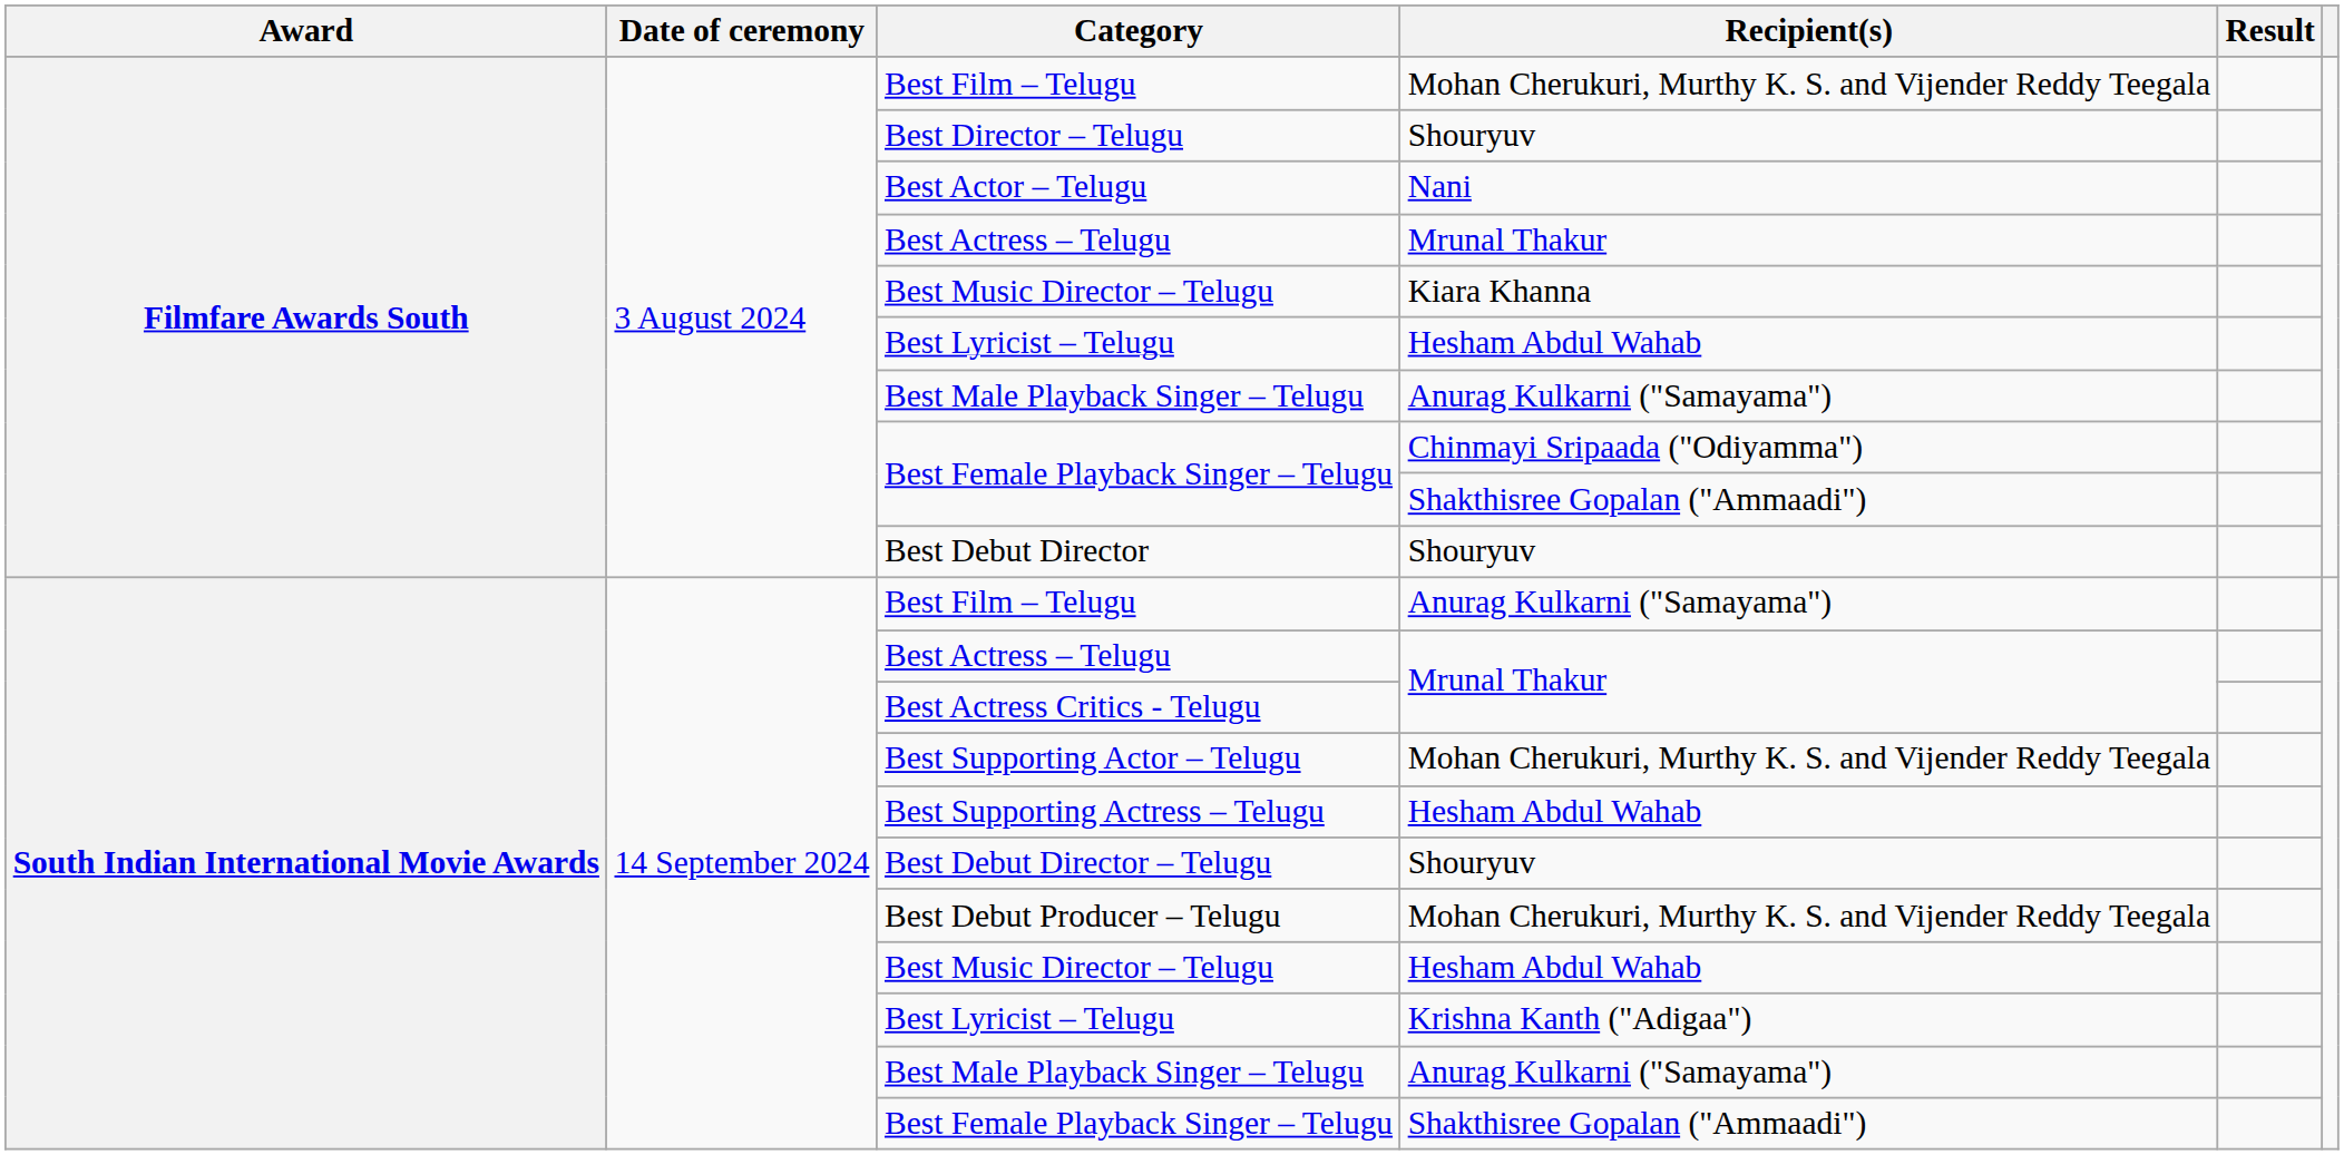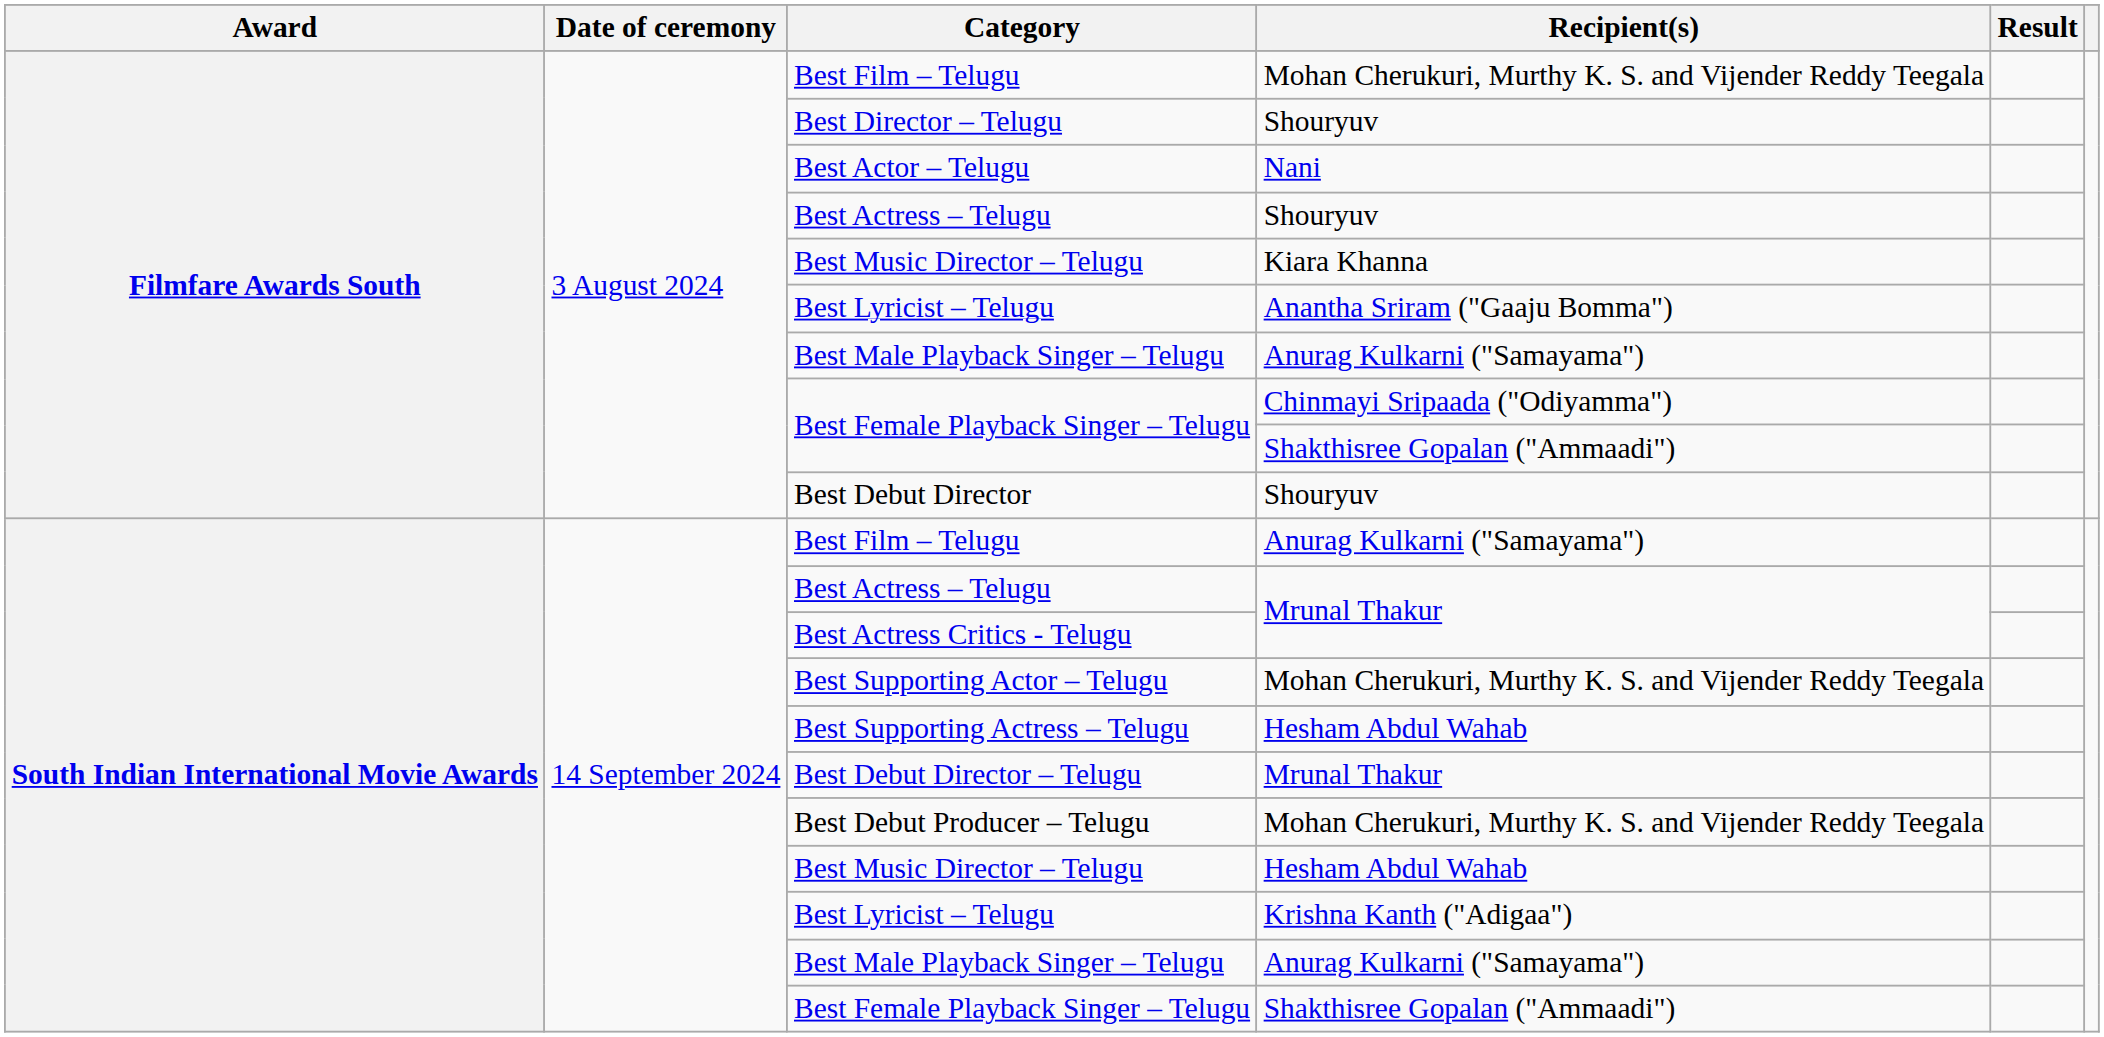 <table class="wikitable plainrowheaders sortable">
 <tr>
 <th scope="col">Award</th>
 <th scope="col">Date of ceremony</th>
 <th scope="col">Category</th>
 <th scope="col">Recipient(s)</th>
 <th scope="col">Result</th>
 <th scope="col" class="unsortable"></th>
 </tr>
 <tr>
 <th rowspan="10" scope="row"><a href='#'>Filmfare Awards South</a></th>
 <td rowspan="10"><a href='#'>3 August 2024</a></td>
 <td><a href='#'>Best Film – Telugu</a></td>
 <td>Mohan Cherukuri, Murthy K. S. and Vijender Reddy Teegala</td>
 <td></td>
 <td rowspan="10"></td>
 </tr>
 <tr>
 <td><a href='#'>Best Director – Telugu</a></td>
 <td>Shouryuv</td>
 <td></td>
 </tr>
 <tr>
 <td><a href='#'>Best Actor – Telugu</a></td>
 <td><a href='#'>Nani</a></td>
 <td></td>
 </tr>
 <tr>
 <td><a href='#'>Best Actress – Telugu</a></td>
-<td><a href='#'>Mrunal Thakur</a></td>
+<td>Shouryuv</td>
 <td></td>
 </tr>
 <tr>
 <td><a href='#'>Best Music Director – Telugu</a></td>
 <td>Kiara Khanna</td>
 <td></td>
 </tr>
 <tr>
 <td><a href='#'>Best Lyricist – Telugu</a></td>
-<td><a href='#'>Hesham Abdul Wahab</a></td>
+<td><a href='#'>Anantha Sriram</a> ("Gaaju Bomma")</td>
 <td></td>
 </tr>
 <tr>
 <td><a href='#'>Best Male Playback Singer – Telugu</a></td>
 <td><a href='#'>Anurag Kulkarni</a> ("Samayama")</td>
 <td></td>
 </tr>
 <tr>
 <td rowspan="2"><a href='#'>Best Female Playback Singer – Telugu</a></td>
 <td><a href='#'>Chinmayi Sripaada</a> ("Odiyamma")</td>
 <td></td>
 </tr>
 <tr>
 <td><a href='#'>Shakthisree Gopalan</a> ("Ammaadi")</td>
 <td></td>
 </tr>
 <tr>
 <td>Best Debut Director</td>
 <td>Shouryuv</td>
 <td></td>
 </tr>
 <tr>
 <th rowspan="11" scope="row"><a href='#'>South Indian International Movie Awards</a></th>
 <td rowspan="11"><a href='#'>14 September 2024</a></td>
 <td><a href='#'>Best Film – Telugu</a></td>
 <td><a href='#'>Anurag Kulkarni</a> ("Samayama")</td>
 <td></td>
 <td rowspan="11"></td>
 </tr>
 <tr>
 <td><a href='#'>Best Actress – Telugu</a></td>
 <td rowspan="2"><a href='#'>Mrunal Thakur</a></td>
 <td></td>
 </tr>
 <tr>
 <td><a href='#'>Best Actress Critics - Telugu</a></td>
 <td></td>
 </tr>
 <tr>
 <td><a href='#'>Best Supporting Actor – Telugu</a></td>
 <td>Mohan Cherukuri, Murthy K. S. and Vijender Reddy Teegala</td>
 <td></td>
 </tr>
 <tr>
 <td><a href='#'>Best Supporting Actress – Telugu</a></td>
 <td><a href='#'>Hesham Abdul Wahab</a></td>
 <td></td>
 </tr>
 <tr>
 <td><a href='#'>Best Debut Director – Telugu</a></td>
-<td>Shouryuv</td>
+<td><a href='#'>Mrunal Thakur</a></td>
 <td></td>
 </tr>
 <tr>
 <td>Best Debut Producer – Telugu</td>
 <td>Mohan Cherukuri, Murthy K. S. and Vijender Reddy Teegala</td>
 <td></td>
 </tr>
 <tr>
 <td><a href='#'>Best Music Director – Telugu</a></td>
 <td><a href='#'>Hesham Abdul Wahab</a></td>
 <td></td>
 </tr>
 <tr>
 <td><a href='#'>Best Lyricist – Telugu</a></td>
 <td><a href='#'>Krishna Kanth</a> ("Adigaa")</td>
 <td></td>
 </tr>
 <tr>
 <td><a href='#'>Best Male Playback Singer – Telugu</a></td>
 <td><a href='#'>Anurag Kulkarni</a> ("Samayama")</td>
 <td></td>
 </tr>
 <tr>
 <td><a href='#'>Best Female Playback Singer – Telugu</a></td>
 <td><a href='#'>Shakthisree Gopalan</a> ("Ammaadi")</td>
 <td></td>
 </tr>
 </table>
